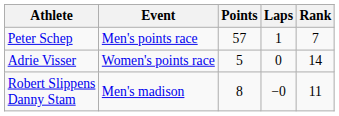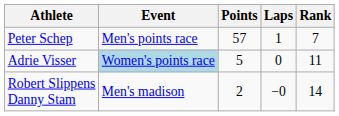 <table class=wikitable style="font-size:90%">
 <tr>
 <th>Athlete</th>
 <th>Event</th>
 <th>Points</th>
 <th>Laps</th>
 <th>Rank</th>
 </tr>
 <tr align=center>
 <td align=left><a href='#'>Peter Schep</a></td>
 <td align=left><a href='#'>Men's points race</a></td>
 <td>57</td>
 <td>1</td>
 <td>7</td>
 </tr>
 <tr align=center>
 <td align=left><a href='#'>Adrie Visser</a></td>
-<td align=left><a href='#'>Women's points race</a></td>
+<td align=left style="background: lightblue;"><a href='#'>Women's points race</a></td>
 <td>5</td>
 <td>0</td>
-<td>14</td>
+<td>11</td>
 </tr>
 <tr align=center>
 <td align=left><a href='#'>Robert Slippens</a><br><a href='#'>Danny Stam</a></td>
 <td align=left><a href='#'>Men's madison</a></td>
-<td>8</td>
+<td>2</td>
 <td>−0</td>
-<td>11</td>
+<td>14</td>
 </tr>
 </table>
